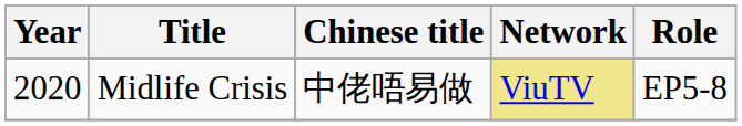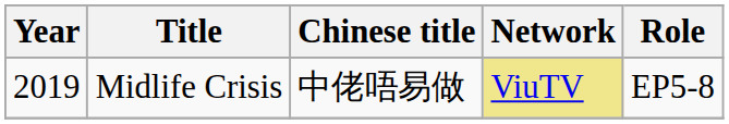 <table class="wikitable plainrowheaders">
 <tr>
 <th scope="col">Year</th>
 <th scope="col">Title</th>
 <th scope="col">Chinese title</th>
 <th scope="col">Network</th>
 <th scope="col">Role</th>
 </tr>
 <tr>
-<td>2020</td>
+<td>2019</td>
 <td>Midlife Crisis</td>
 <td>中佬唔易做</td>
 <td style="background: khaki;"><a href='#'>ViuTV</a></td>
 <td>EP5-8</td>
 </tr>
 <tr>
 </tr>
 </table>
